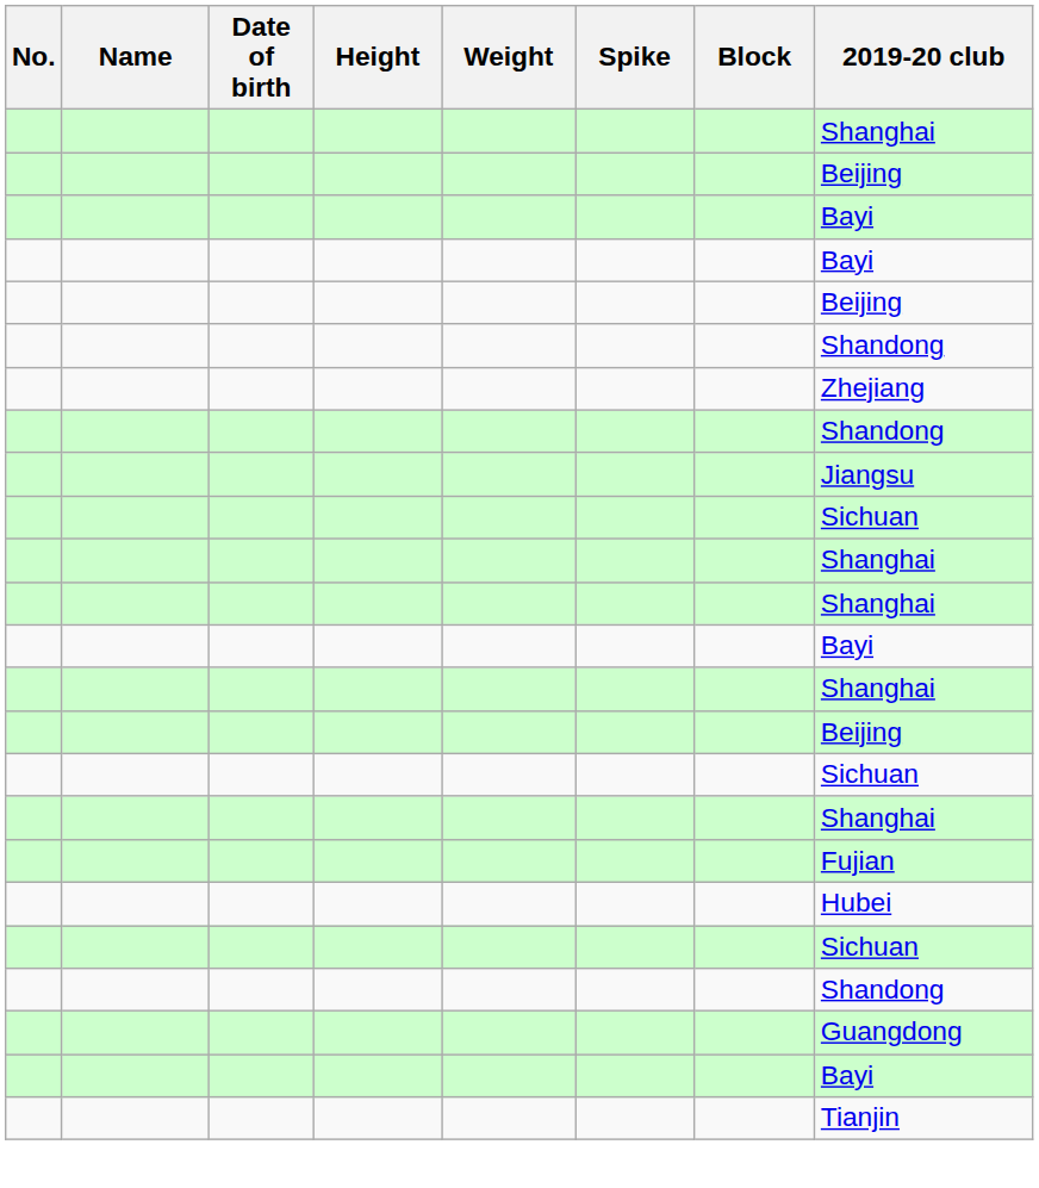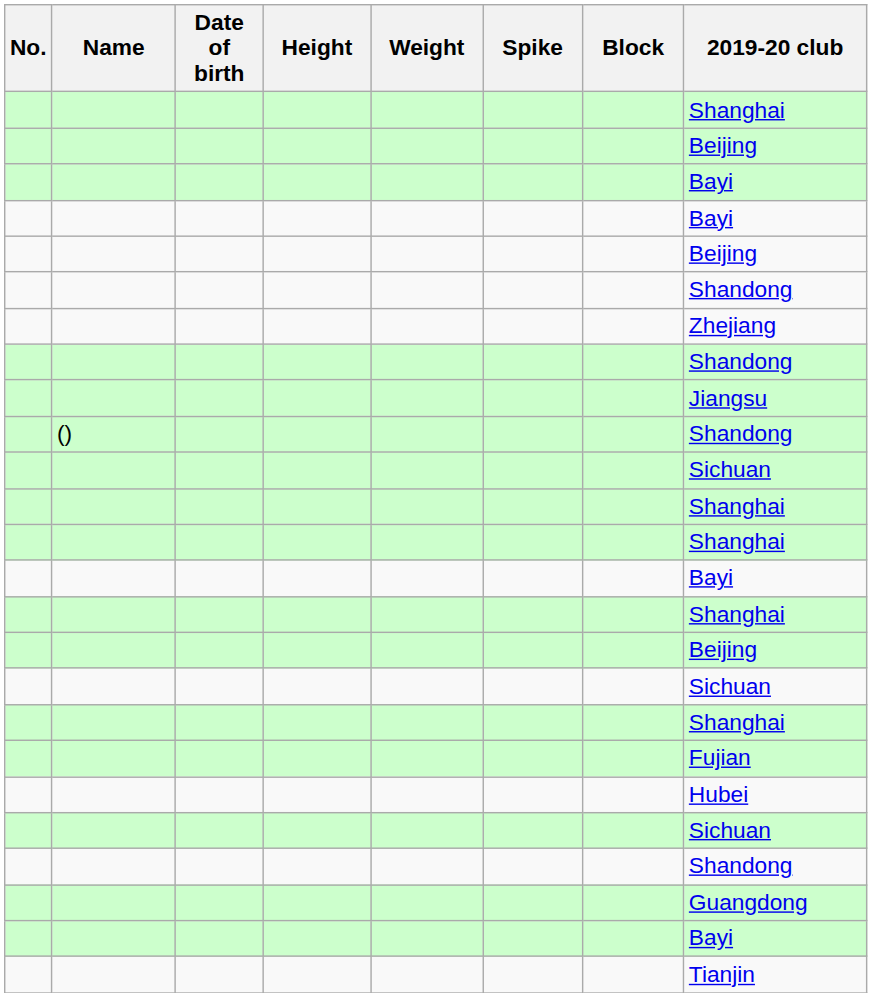 <table class="wikitable sortable" style="font-size:100%; text-align:center;">
 <tr>
 <th>No.</th>
 <th style="width:14em">Name</th>
 <th style="width:8em">Date of birth</th>
 <th style="width:9em">Height</th>
 <th style="width:9em">Weight</th>
 <th style="width:9em">Spike</th>
 <th style="width:9em">Block</th>
 <th style="width:17em">2019-20 club</th>
 </tr>
 <tr bgcolor=#ccffcc>
 <td></td>
 <td align=left></td>
 <td align=right></td>
 <td></td>
 <td></td>
 <td></td>
 <td></td>
 <td align=left> <a href='#'>Shanghai</a></td>
 </tr>
 <tr bgcolor=#ccffcc>
 <td></td>
 <td align=left></td>
 <td align=right></td>
 <td></td>
 <td></td>
 <td></td>
 <td></td>
 <td align=left> <a href='#'>Beijing</a></td>
 </tr>
 <tr bgcolor=#ccffcc>
 <td></td>
 <td align=left></td>
 <td align=right></td>
 <td></td>
 <td></td>
 <td></td>
 <td></td>
 <td align=left> <a href='#'>Bayi</a></td>
 </tr>
 <tr>
 <td></td>
 <td align=left></td>
 <td align=right></td>
 <td></td>
 <td></td>
 <td></td>
 <td></td>
 <td align=left> <a href='#'>Bayi</a></td>
 </tr>
 <tr>
 <td></td>
 <td align=left></td>
 <td align=right></td>
 <td></td>
 <td></td>
 <td></td>
 <td></td>
 <td align=left> <a href='#'>Beijing</a></td>
 </tr>
 <tr>
 <td></td>
 <td align=left></td>
 <td align=right></td>
 <td></td>
 <td></td>
 <td></td>
 <td></td>
 <td align=left> <a href='#'>Shandong</a></td>
 </tr>
 <tr>
 <td></td>
 <td align=left></td>
 <td align=right></td>
 <td></td>
 <td></td>
 <td></td>
 <td></td>
 <td align=left> <a href='#'>Zhejiang</a></td>
 </tr>
 <tr bgcolor=#ccffcc>
 <td></td>
 <td align=left></td>
 <td align=right></td>
 <td></td>
 <td></td>
 <td></td>
 <td></td>
 <td align=left> <a href='#'>Shandong</a></td>
 </tr>
 <tr bgcolor=#ccffcc>
 <td></td>
 <td align=left></td>
 <td align=right></td>
 <td></td>
 <td></td>
 <td></td>
 <td></td>
 <td align=left> <a href='#'>Jiangsu</a></td>
+</tr>
+<tr bgcolor=#ccffcc>
+<td></td>
+<td align=left> ()</td>
+<td align=right></td>
+<td></td>
+<td></td>
+<td></td>
+<td></td>
+<td align=left> <a href='#'>Shandong</a></td>
 </tr>
 <tr bgcolor=#ccffcc>
 <td></td>
 <td align=left></td>
 <td align=right></td>
 <td></td>
 <td></td>
 <td></td>
 <td></td>
 <td align=left> <a href='#'>Sichuan</a></td>
 </tr>
 <tr bgcolor=#ccffcc>
 <td></td>
 <td align=left></td>
 <td align=right></td>
 <td></td>
 <td></td>
 <td></td>
 <td></td>
 <td align=left> <a href='#'>Shanghai</a></td>
 </tr>
 <tr bgcolor=#ccffcc>
 <td></td>
 <td align=left></td>
 <td align=right></td>
 <td></td>
 <td></td>
 <td></td>
 <td></td>
 <td align=left> <a href='#'>Shanghai</a></td>
 </tr>
 <tr>
 <td></td>
 <td align=left></td>
 <td align=right></td>
 <td></td>
 <td></td>
 <td></td>
 <td></td>
 <td align=left> <a href='#'>Bayi</a></td>
 </tr>
 <tr bgcolor=#ccffcc>
 <td></td>
 <td align=left></td>
 <td align=right></td>
 <td></td>
 <td></td>
 <td></td>
 <td></td>
 <td align=left> <a href='#'>Shanghai</a></td>
 </tr>
 <tr bgcolor=#ccffcc>
 <td></td>
 <td align=left></td>
 <td align=right></td>
 <td></td>
 <td></td>
 <td></td>
 <td></td>
 <td align=left> <a href='#'>Beijing</a></td>
 </tr>
 <tr>
 <td></td>
 <td align=left></td>
 <td align=right></td>
 <td></td>
 <td></td>
 <td></td>
 <td></td>
 <td align=left> <a href='#'>Sichuan</a></td>
 </tr>
 <tr bgcolor=#ccffcc>
 <td></td>
 <td align=left></td>
 <td align=right></td>
 <td></td>
 <td></td>
 <td></td>
 <td></td>
 <td align=left> <a href='#'>Shanghai</a></td>
 </tr>
 <tr bgcolor=#ccffcc>
 <td></td>
 <td align=left></td>
 <td align=right></td>
 <td></td>
 <td></td>
 <td></td>
 <td></td>
 <td align=left> <a href='#'>Fujian</a></td>
 </tr>
 <tr>
 <td></td>
 <td align=left></td>
 <td align=right></td>
 <td></td>
 <td></td>
 <td></td>
 <td></td>
 <td align=left> <a href='#'>Hubei</a></td>
 </tr>
 <tr bgcolor=#ccffcc>
 <td></td>
 <td align=left></td>
 <td align=right></td>
 <td></td>
 <td></td>
 <td></td>
 <td></td>
 <td align=left> <a href='#'>Sichuan</a></td>
 </tr>
 <tr>
 <td></td>
 <td align=left></td>
 <td align=right></td>
 <td></td>
 <td></td>
 <td></td>
 <td></td>
 <td align=left> <a href='#'>Shandong</a></td>
 </tr>
 <tr bgcolor=#ccffcc>
 <td></td>
 <td align=left></td>
 <td align=right></td>
 <td></td>
 <td></td>
 <td></td>
 <td></td>
 <td align=left> <a href='#'>Guangdong</a></td>
 </tr>
 <tr bgcolor=#ccffcc>
 <td></td>
 <td align=left></td>
 <td align=right></td>
 <td></td>
 <td></td>
 <td></td>
 <td></td>
 <td align=left> <a href='#'>Bayi</a></td>
 </tr>
 <tr>
 <td></td>
 <td align=left></td>
 <td align=right></td>
 <td></td>
 <td></td>
 <td></td>
 <td></td>
 <td align=left> <a href='#'>Tianjin</a></td>
 </tr>
 </table>
